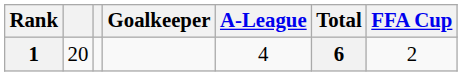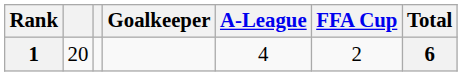 <table class="wikitable" style="text-align:center">
 <tr>
 <th>Rank</th>
 <th></th>
 <th></th>
 <th>Goalkeeper</th>
 <th><a href='#'>A-League</a></th>
+<th><a href='#'>FFA Cup</a></th>
 <th>Total</th>
-<th><a href='#'>FFA Cup</a></th>
 </tr>
 <tr>
 <th>1</th>
 <td>20</td>
 <td></td>
 <td align="left"></td>
 <td>4</td>
+<td>2</td>
 <th>6</th>
-<td>2</td>
 </tr>
 </table>
